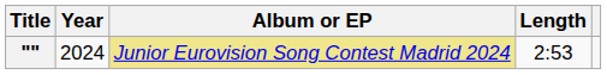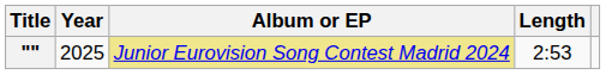 <table class="wikitable plainrowheaders" style="text-align:center;">
 <tr>
 <th scope="col">Title</th>
 <th scope="col">Year</th>
 <th scope="col">Album or EP</th>
 <th scope="col">Length</th>
 <th scope="col"></th>
 </tr>
 <tr>
 <th scope="row">""</th>
-<td>2024</td>
+<td>2025</td>
 <td style="background: khaki;"><em><a href='#'>Junior Eurovision Song Contest Madrid 2024</a></em></td>
 <td>2:53</td>
 <td></td>
 </tr>
 </table>
